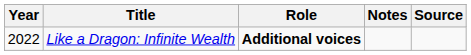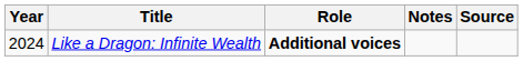 <table class="wikitable sortable">
 <tr>
 <th>Year</th>
 <th>Title</th>
 <th>Role</th>
 <th>Notes</th>
 <th>Source</th>
 </tr>
 <tr>
-<td>2022</td>
+<td>2024</td>
 <td><em><a href='#'>Like a Dragon: Infinite Wealth</a></em></td>
 <td><strong>Additional voices</strong></td>
 <td></td>
 <td></td>
 </tr>
 </table>
